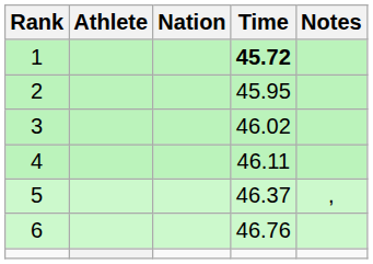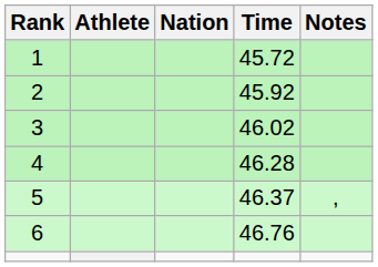 <table class="wikitable plainrowheaders sortable" style="text-align:center;">
 <tr>
 <th scope=col>Rank</th>
 <th scope=col>Athlete</th>
 <th scope=col>Nation</th>
 <th scope=col>Time</th>
 <th scope=col>Notes</th>
 </tr>
 <tr bgcolor=#bbf3bb>
 <td>1</td>
 <th scope=row style="background:#bbf3bb; text-align:left;"></th>
 <td align=left></td>
-<td><strong>45.72</strong></td>
+<td>45.72</td>
 <td></td>
 </tr>
 <tr bgcolor=#bbf3bb>
 <td>2</td>
 <th scope=row style="background:#bbf3bb; text-align:left;"></th>
 <td align=left></td>
-<td>45.95</td>
+<td>45.92</td>
 <td></td>
 </tr>
 <tr bgcolor=#bbf3bb>
 <td>3</td>
 <th scope=row style="background:#bbf3bb; text-align:left;"></th>
 <td align=left></td>
 <td>46.02</td>
 <td></td>
 </tr>
 <tr bgcolor=#bbf3bb>
 <td>4</td>
 <th scope=row style="background:#bbf3bb; text-align:left;"></th>
 <td align=left></td>
-<td>46.11</td>
+<td>46.28</td>
 <td></td>
 </tr>
 <tr bgcolor=#ccf9cc>
 <td>5</td>
 <th scope=row style="background:#ccf9cc; text-align:left;"></th>
 <td align=left></td>
 <td>46.37</td>
 <td>, </td>
 </tr>
 <tr bgcolor=#ccf9cc>
 <td>6</td>
 <th scope=row style="background:#ccf9cc; text-align:left;"></th>
 <td align=left></td>
 <td>46.76</td>
 <td></td>
 </tr>
 <tr>
 <td></td>
 <th scope=row style=text-align:left;></th>
 <td align=left></td>
 <td></td>
 <td></td>
 </tr>
 </table>
